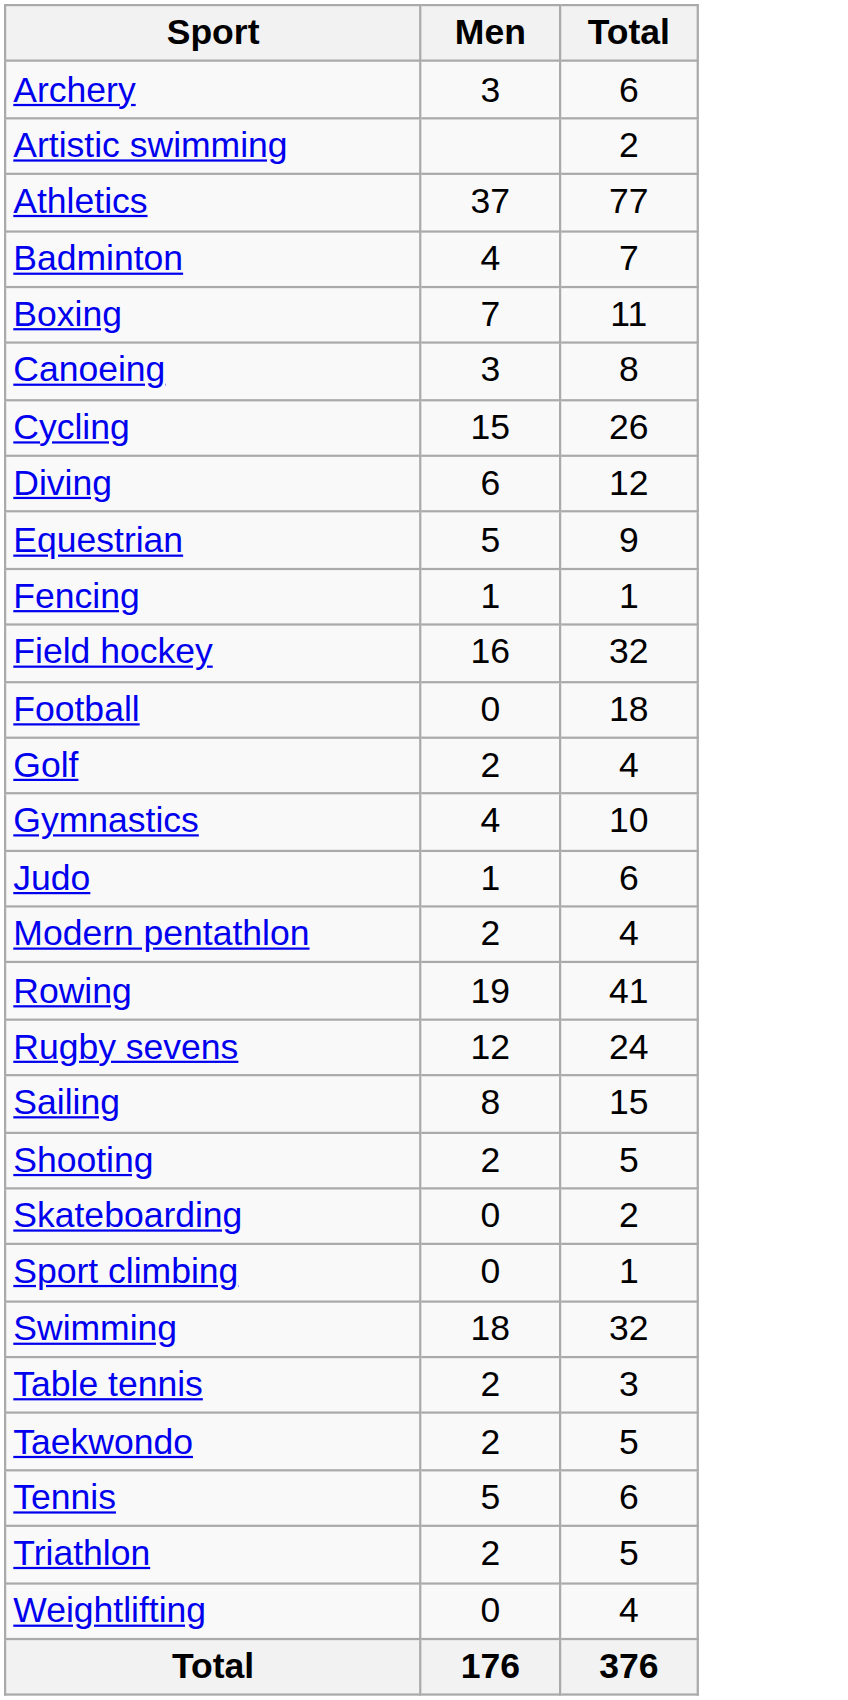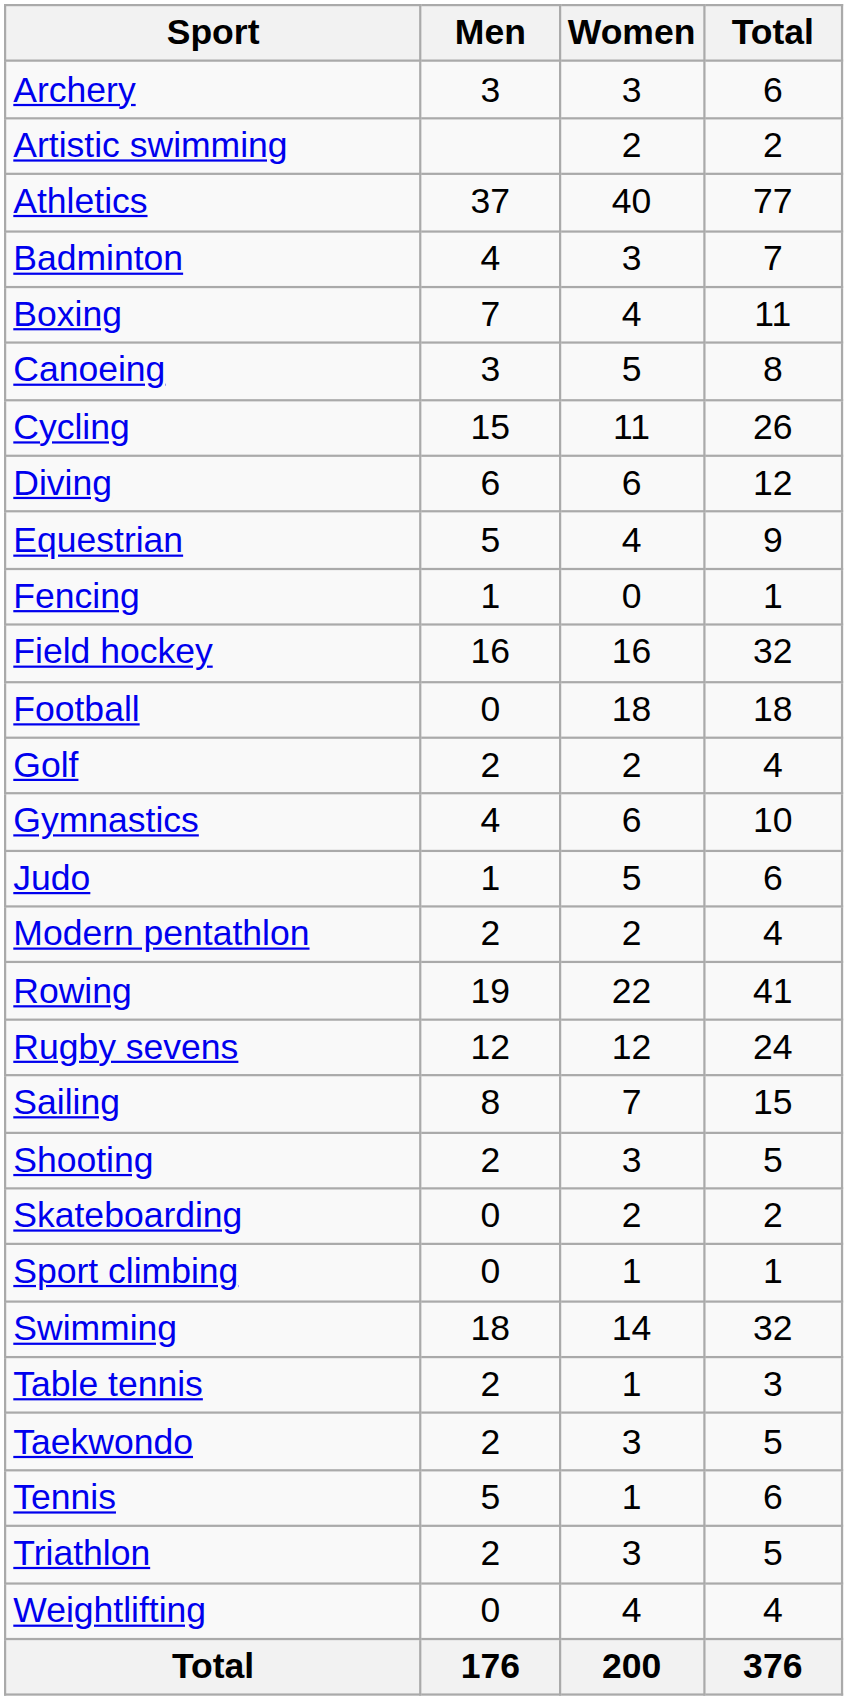 <table class="wikitable sortable" style="text-align:center;">
 <tr>
 <th width=180>Sport</th>
 <th width=55>Men</th>
+<th width=55>Women</th>
 <th width=55>Total</th>
 </tr>
 <tr>
 <td align=left><a href='#'>Archery</a></td>
+<td>3</td>
 <td>3</td>
 <td>6</td>
 </tr>
 <tr>
 <td align=left><a href='#'>Artistic swimming</a></td>
 <td></td>
 <td>2</td>
+<td>2</td>
 </tr>
 <tr>
 <td align=left><a href='#'>Athletics</a></td>
 <td>37</td>
+<td>40</td>
 <td>77</td>
 </tr>
 <tr>
 <td align=left><a href='#'>Badminton</a></td>
 <td>4</td>
+<td>3</td>
 <td>7</td>
 </tr>
 <tr>
 <td align=left><a href='#'>Boxing</a></td>
 <td>7</td>
+<td>4</td>
 <td>11</td>
 </tr>
 <tr>
 <td align=left><a href='#'>Canoeing</a></td>
 <td>3</td>
+<td>5</td>
 <td>8</td>
 </tr>
 <tr>
 <td align=left><a href='#'>Cycling</a></td>
 <td>15</td>
+<td>11</td>
 <td>26</td>
 </tr>
 <tr>
 <td align=left><a href='#'>Diving</a></td>
+<td>6</td>
 <td>6</td>
 <td>12</td>
 </tr>
 <tr>
 <td align=left><a href='#'>Equestrian</a></td>
 <td>5</td>
+<td>4</td>
 <td>9</td>
 </tr>
 <tr>
 <td align=left><a href='#'>Fencing</a></td>
 <td>1</td>
+<td>0</td>
 <td>1</td>
 </tr>
 <tr>
 <td align=left><a href='#'>Field hockey</a></td>
+<td>16</td>
 <td>16</td>
 <td>32</td>
 </tr>
 <tr>
 <td align=left><a href='#'>Football</a></td>
 <td>0</td>
 <td>18</td>
+<td>18</td>
 </tr>
 <tr>
 <td align=left><a href='#'>Golf</a></td>
+<td>2</td>
 <td>2</td>
 <td>4</td>
 </tr>
 <tr>
 <td align=left><a href='#'>Gymnastics</a></td>
 <td>4</td>
+<td>6</td>
 <td>10</td>
 </tr>
 <tr>
 <td align=left><a href='#'>Judo</a></td>
 <td>1</td>
+<td>5</td>
 <td>6</td>
 </tr>
 <tr>
 <td align=left><a href='#'>Modern pentathlon</a></td>
+<td>2</td>
 <td>2</td>
 <td>4</td>
 </tr>
 <tr>
 <td align=left><a href='#'>Rowing</a></td>
 <td>19</td>
+<td>22</td>
 <td>41</td>
 </tr>
 <tr>
 <td align=left><a href='#'>Rugby sevens</a></td>
+<td>12</td>
 <td>12</td>
 <td>24</td>
 </tr>
 <tr>
 <td align=left><a href='#'>Sailing</a></td>
 <td>8</td>
+<td>7</td>
 <td>15</td>
 </tr>
 <tr>
 <td align=left><a href='#'>Shooting</a></td>
 <td>2</td>
+<td>3</td>
 <td>5</td>
 </tr>
 <tr>
 <td align=left><a href='#'>Skateboarding</a></td>
 <td>0</td>
 <td>2</td>
+<td>2</td>
 </tr>
 <tr>
 <td align=left><a href='#'>Sport climbing</a></td>
 <td>0</td>
 <td>1</td>
+<td>1</td>
 </tr>
 <tr>
 <td align=left><a href='#'>Swimming</a></td>
 <td>18</td>
+<td>14</td>
 <td>32</td>
 </tr>
 <tr>
 <td align=left><a href='#'>Table tennis</a></td>
 <td>2</td>
+<td>1</td>
 <td>3</td>
 </tr>
 <tr>
 <td align=left><a href='#'>Taekwondo</a></td>
 <td>2</td>
+<td>3</td>
 <td>5</td>
 </tr>
 <tr>
 <td align=left><a href='#'>Tennis</a></td>
 <td>5</td>
+<td>1</td>
 <td>6</td>
 </tr>
 <tr>
 <td align=left><a href='#'>Triathlon</a></td>
 <td>2</td>
+<td>3</td>
 <td>5</td>
 </tr>
 <tr>
 <td align=left><a href='#'>Weightlifting</a></td>
 <td>0</td>
 <td>4</td>
+<td>4</td>
 </tr>
 <tr>
 <th>Total</th>
 <th>176</th>
+<th>200</th>
 <th>376</th>
 </tr>
 </table>
